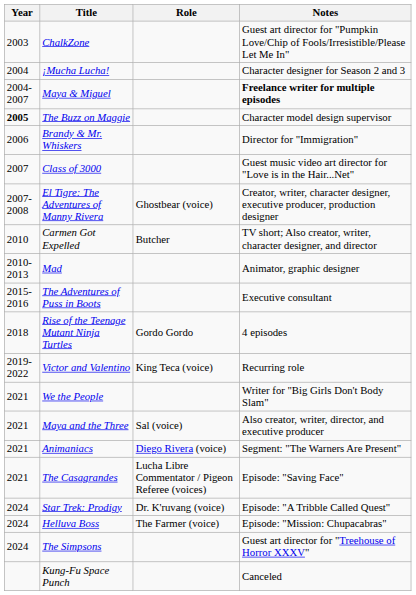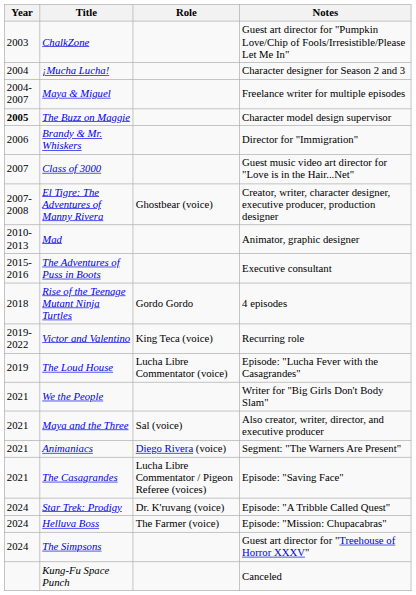 <table class="wikitable sortable">
 <tr>
 <th>Year</th>
 <th>Title</th>
 <th>Role</th>
 <th class="unsortable">Notes</th>
 </tr>
 <tr>
 <td>2003</td>
 <td><em><a href='#'>ChalkZone</a></em></td>
 <td></td>
 <td>Guest art director for "Pumpkin Love/Chip of Fools/Irresistible/Please Let Me In"</td>
 </tr>
 <tr>
 <td>2004</td>
 <td><em><a href='#'>¡Mucha Lucha!</a></em></td>
 <td></td>
 <td>Character designer for Season 2 and 3</td>
 </tr>
 <tr>
 <td>2004-2007</td>
 <td><em><a href='#'>Maya & Miguel</a></em></td>
 <td></td>
-<td><strong>Freelance writer for multiple episodes</strong></td>
+<td>Freelance writer for multiple episodes</td>
 </tr>
 <tr>
 <td><strong>2005</strong></td>
 <td><em><a href='#'>The Buzz on Maggie</a></em></td>
 <td></td>
 <td>Character model design supervisor</td>
 </tr>
 <tr>
 <td>2006</td>
 <td><em><a href='#'>Brandy & Mr. Whiskers</a></em></td>
 <td></td>
 <td>Director for "Immigration"</td>
 </tr>
 <tr>
 <td>2007</td>
 <td><em><a href='#'>Class of 3000</a></em></td>
 <td></td>
 <td>Guest music video art director for "Love is in the Hair...Net"</td>
 </tr>
 <tr>
 <td>2007-2008</td>
 <td><em><a href='#'>El Tigre: The Adventures of Manny Rivera</a></em></td>
 <td>Ghostbear (voice)</td>
 <td>Creator, writer, character designer, executive producer, production designer</td>
 </tr>
 <tr>
-<td>2010</td>
-<td><em>Carmen Got Expelled</em></td>
-<td>Butcher</td>
-<td>TV short; Also creator, writer, character designer, and director</td>
-</tr>
-<tr>
 <td>2010-2013</td>
 <td><em><a href='#'>Mad</a></em></td>
 <td></td>
 <td>Animator, graphic designer</td>
 </tr>
 <tr>
 <td>2015-2016</td>
 <td><em><a href='#'>The Adventures of Puss in Boots</a></em></td>
 <td></td>
 <td>Executive consultant</td>
 </tr>
 <tr>
 <td>2018</td>
 <td><em><a href='#'>Rise of the Teenage Mutant Ninja Turtles</a></em></td>
 <td>Gordo Gordo</td>
 <td>4 episodes</td>
 </tr>
 <tr>
 <td>2019-2022</td>
 <td><em><a href='#'>Victor and Valentino</a></em></td>
 <td>King Teca (voice)</td>
 <td>Recurring role</td>
+</tr>
+<tr>
+<td>2019</td>
+<td><em><a href='#'>The Loud House</a></em></td>
+<td>Lucha Libre Commentator (voice)</td>
+<td>Episode: "Lucha Fever with the Casagrandes"</td>
 </tr>
 <tr>
 <td>2021</td>
 <td><em><a href='#'>We the People</a></em></td>
 <td></td>
 <td>Writer for "Big Girls Don't Body Slam"</td>
 </tr>
 <tr>
 <td>2021</td>
 <td><em><a href='#'>Maya and the Three</a></em></td>
 <td>Sal (voice)</td>
 <td>Also creator, writer, director, and executive producer</td>
 </tr>
 <tr>
 <td>2021</td>
 <td><em><a href='#'>Animaniacs</a></em></td>
 <td><a href='#'>Diego Rivera</a> (voice)</td>
 <td>Segment: "The Warners Are Present"</td>
 </tr>
 <tr>
 <td>2021</td>
 <td><em><a href='#'>The Casagrandes</a></em></td>
 <td>Lucha Libre Commentator / Pigeon Referee (voices)</td>
 <td>Episode: "Saving Face"</td>
 </tr>
 <tr>
 <td>2024</td>
 <td><em><a href='#'>Star Trek: Prodigy</a></em></td>
 <td>Dr. K'ruvang (voice)</td>
 <td>Episode: "A Tribble Called Quest"</td>
 </tr>
 <tr>
 <td>2024</td>
 <td><em><a href='#'>Helluva Boss</a></em></td>
 <td>The Farmer (voice)</td>
 <td>Episode: "Mission: Chupacabras"</td>
 </tr>
 <tr>
 <td>2024</td>
 <td><em><a href='#'>The Simpsons</a></em></td>
 <td></td>
 <td>Guest art director for "<a href='#'>Treehouse of Horror XXXV</a>"</td>
 </tr>
 <tr>
 <td></td>
 <td><em>Kung-Fu Space Punch</em></td>
 <td></td>
 <td>Canceled</td>
 </tr>
 </table>
